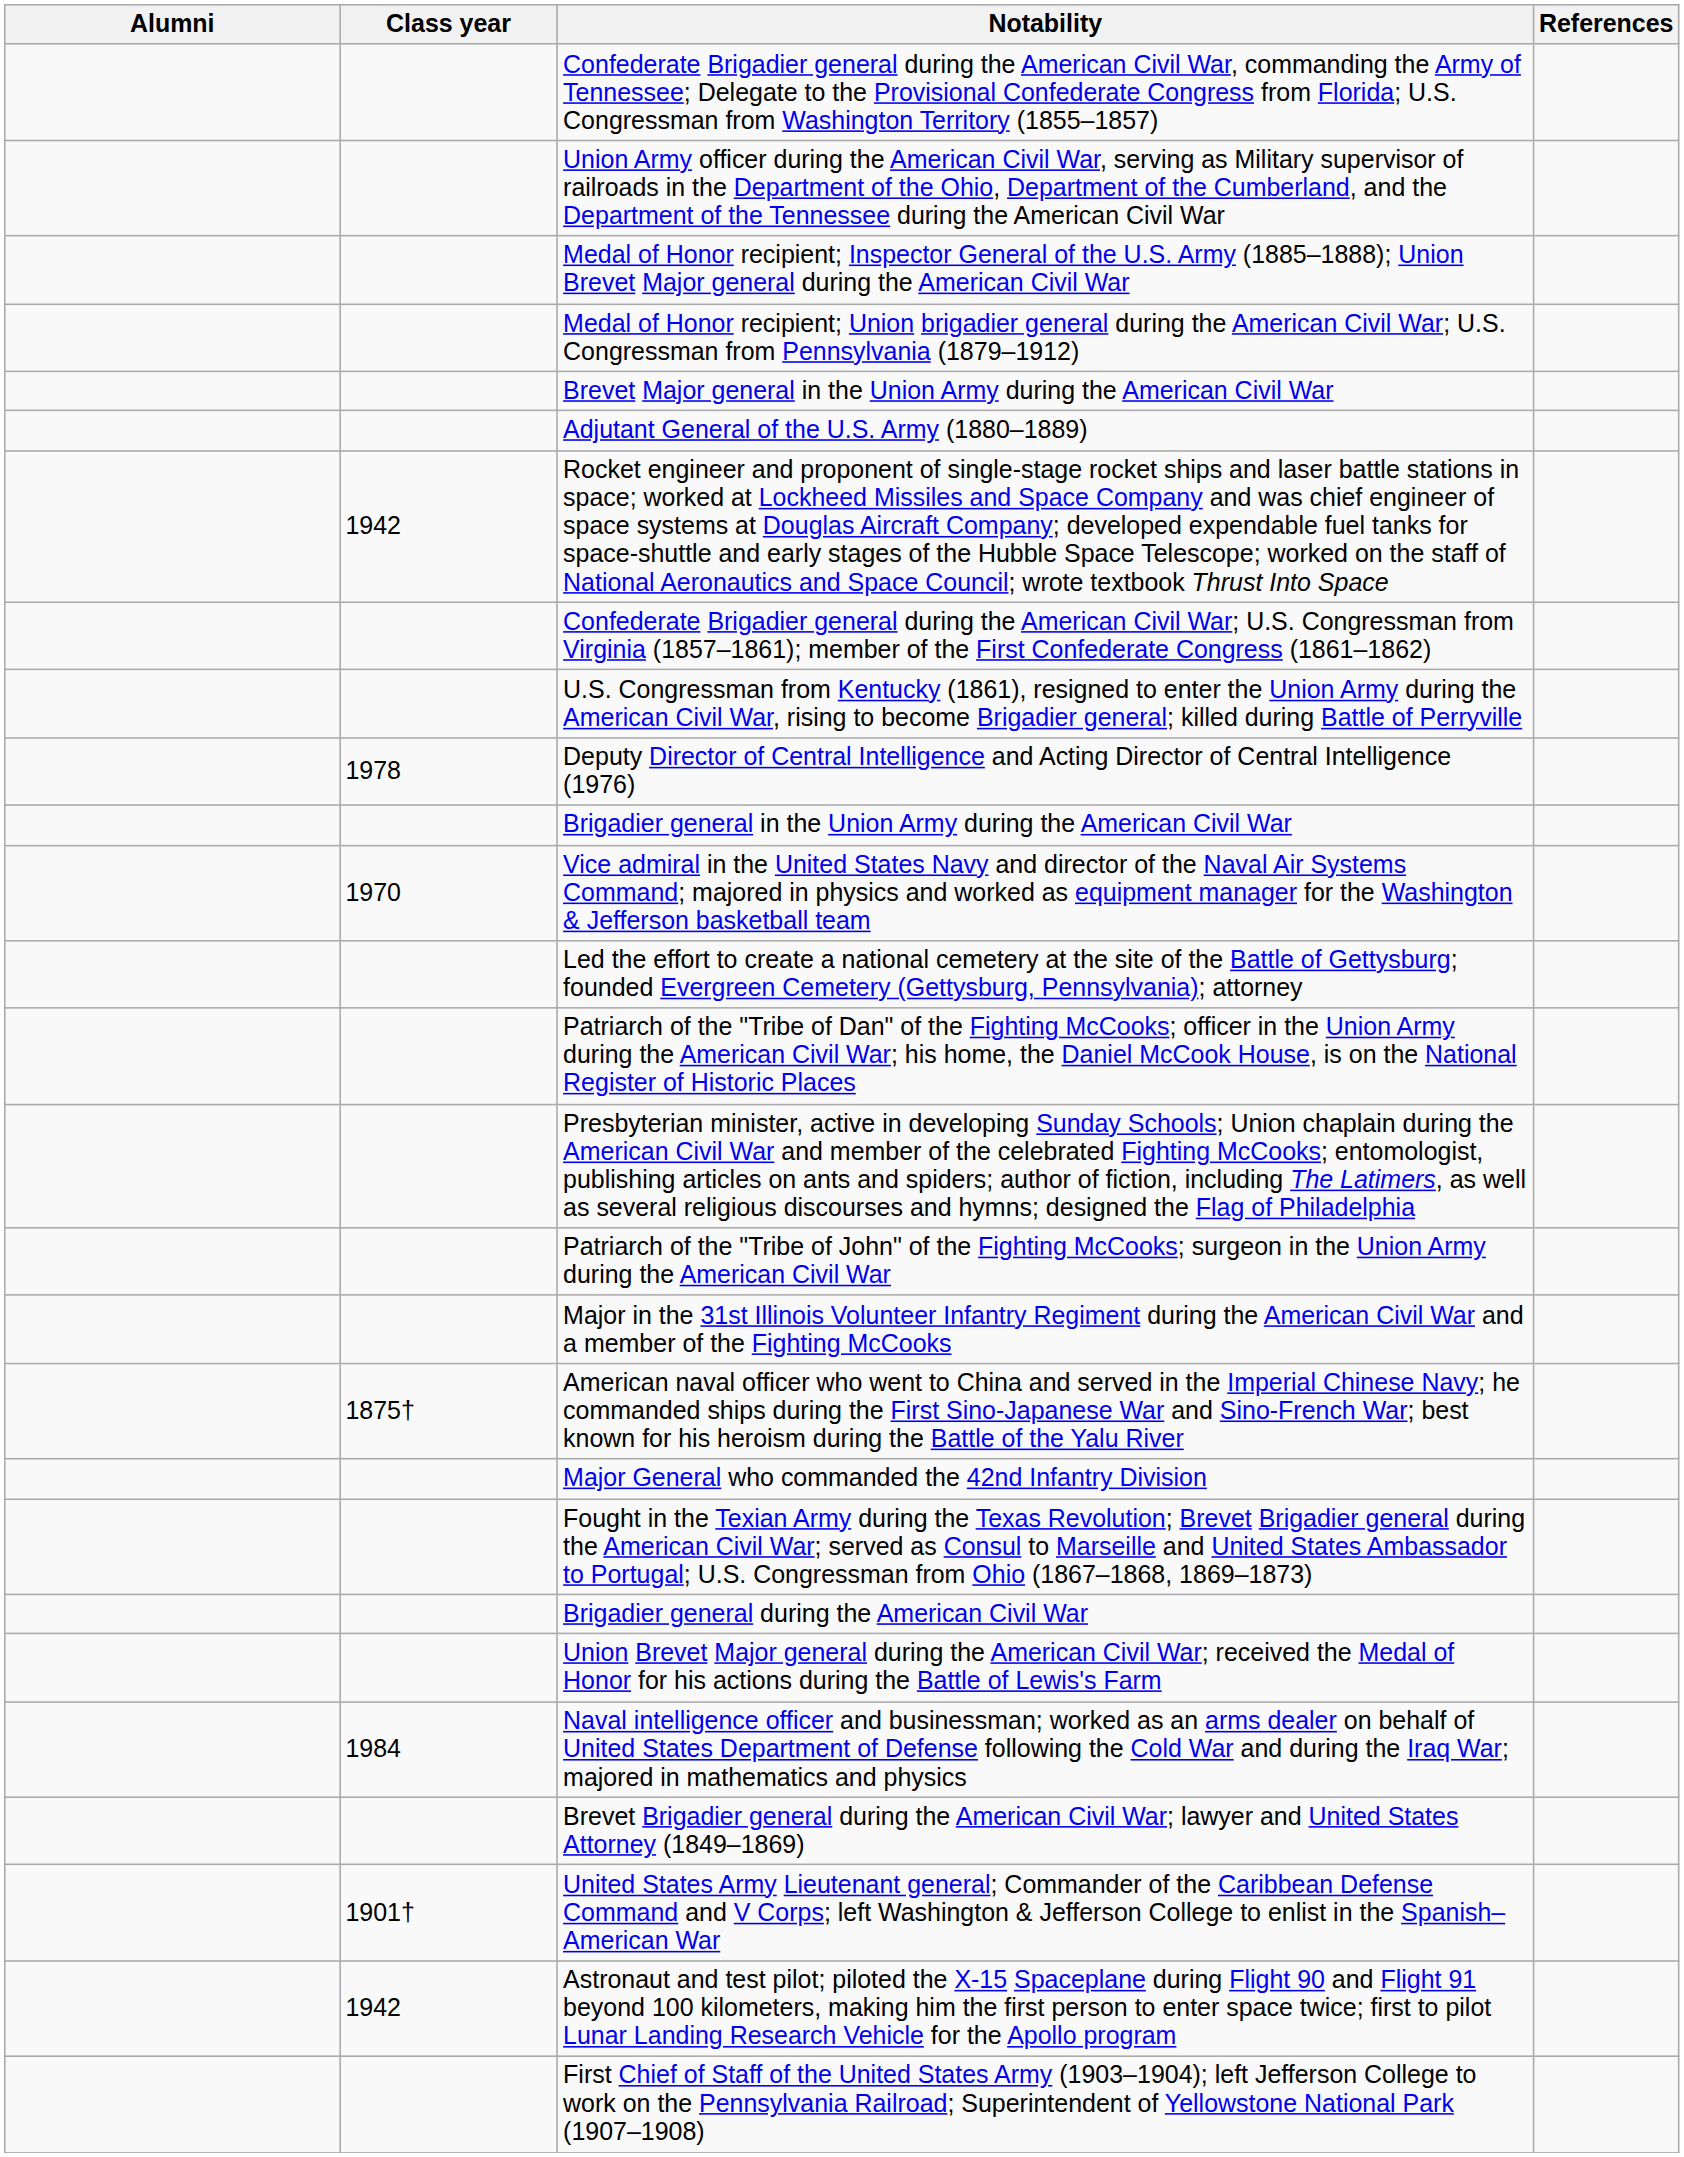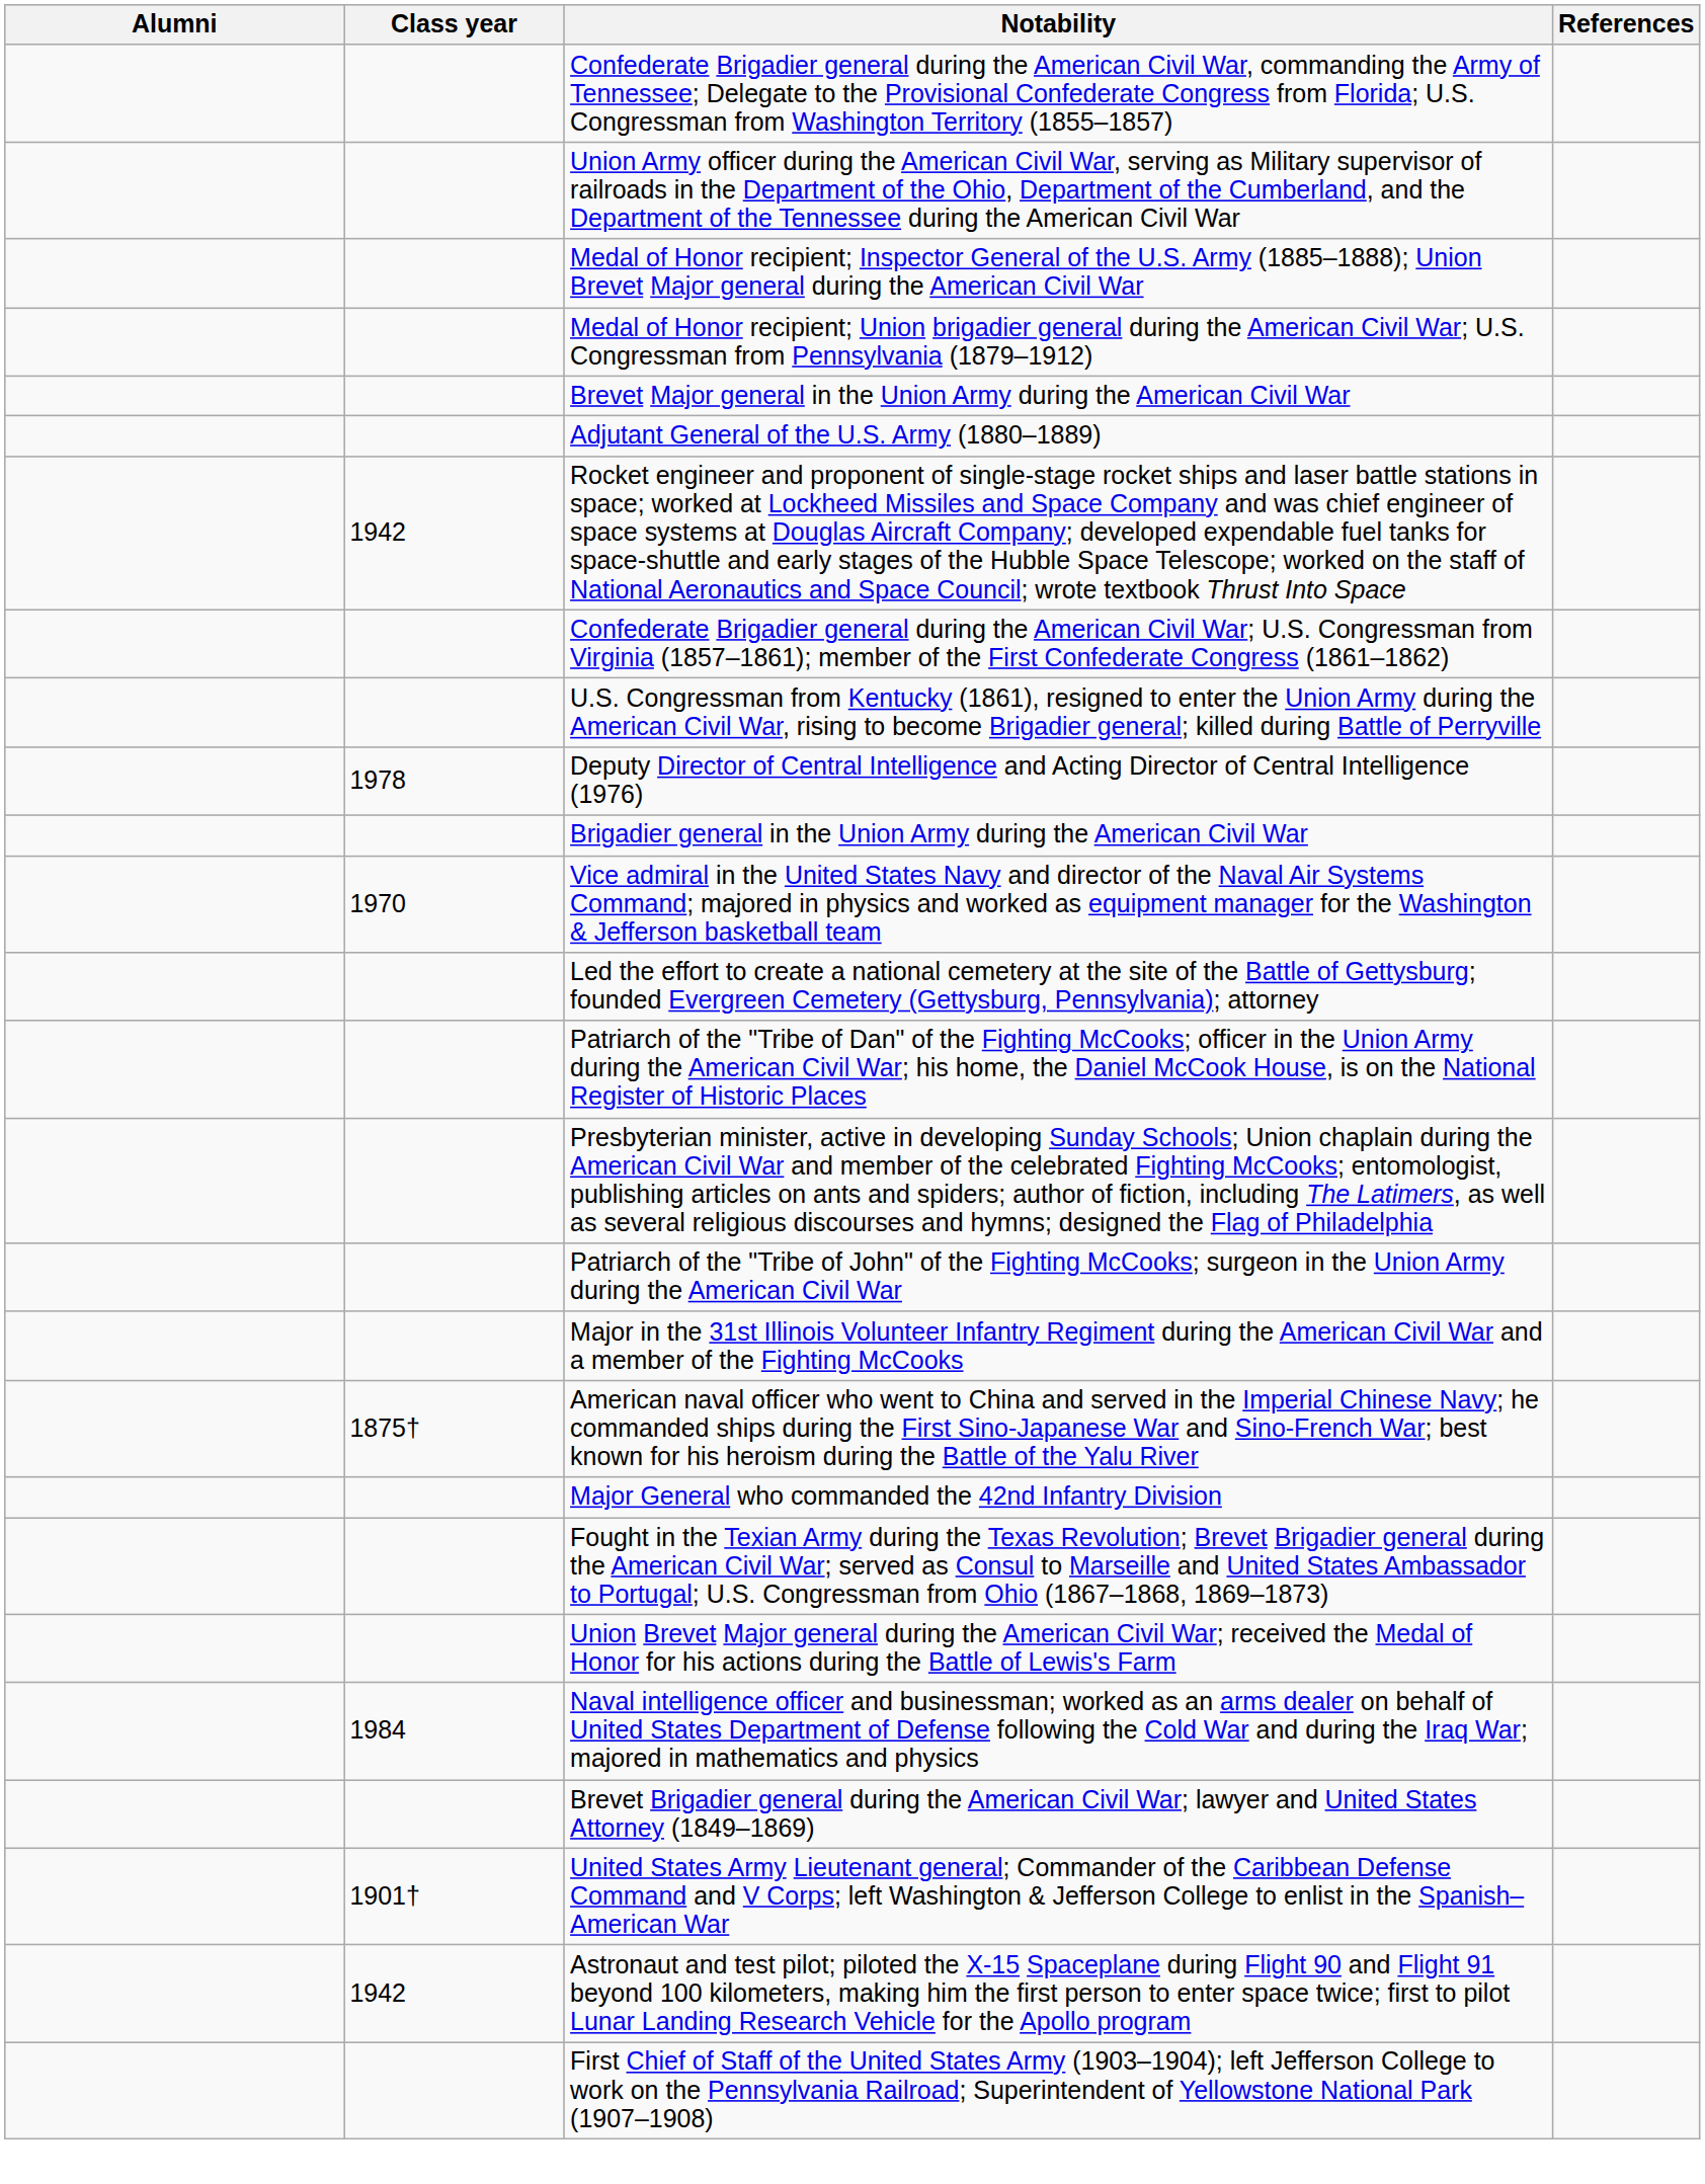 <table class="wikitable sortable col2center col4center vertical-align-top" width=85%>
 <tr>
 <th width="20%">Alumni</th>
 <th width="13%">Class year</th>
 <th width="*" class="unsortable">Notability</th>
 <th width="4%" class="unsortable">References</th>
 </tr>
 <tr>
 <td></td>
 <td></td>
 <td><a href='#'>Confederate</a> <a href='#'>Brigadier general</a> during the <a href='#'>American Civil War</a>, commanding the <a href='#'>Army of Tennessee</a>; Delegate to the <a href='#'>Provisional Confederate Congress</a> from <a href='#'>Florida</a>; U.S. Congressman from <a href='#'>Washington Territory</a> (1855–1857)</td>
 <td></td>
 </tr>
 <tr>
 <td></td>
 <td></td>
 <td><a href='#'>Union Army</a> officer during the <a href='#'>American Civil War</a>, serving as Military supervisor of railroads in the <a href='#'>Department of the Ohio</a>, <a href='#'>Department of the Cumberland</a>, and the <a href='#'>Department of the Tennessee</a> during the American Civil War</td>
 <td></td>
 </tr>
 <tr>
 <td></td>
 <td></td>
 <td><a href='#'>Medal of Honor</a> recipient; <a href='#'>Inspector General of the U.S. Army</a> (1885–1888); <a href='#'>Union</a> <a href='#'>Brevet</a> <a href='#'>Major general</a> during the <a href='#'>American Civil War</a></td>
 <td></td>
 </tr>
 <tr>
 <td></td>
 <td></td>
 <td><a href='#'>Medal of Honor</a> recipient; <a href='#'>Union</a> <a href='#'>brigadier general</a> during the <a href='#'>American Civil War</a>; U.S. Congressman from <a href='#'>Pennsylvania</a> (1879–1912)</td>
 <td></td>
 </tr>
 <tr>
 <td></td>
 <td></td>
 <td><a href='#'>Brevet</a> <a href='#'>Major general</a> in the <a href='#'>Union Army</a> during the <a href='#'>American Civil War</a></td>
 <td></td>
 </tr>
 <tr>
 <td></td>
 <td></td>
 <td><a href='#'>Adjutant General of the U.S. Army</a> (1880–1889)</td>
 <td></td>
 </tr>
 <tr>
 <td></td>
 <td>1942</td>
 <td>Rocket engineer and proponent of single-stage rocket ships and laser battle stations in space; worked at <a href='#'>Lockheed Missiles and Space Company</a> and was chief engineer of space systems at <a href='#'>Douglas Aircraft Company</a>; developed expendable fuel tanks for space-shuttle and early stages of the Hubble Space Telescope; worked on the staff of <a href='#'>National Aeronautics and Space Council</a>; wrote textbook <em>Thrust Into Space</em></td>
 <td></td>
 </tr>
 <tr>
 <td></td>
 <td></td>
 <td><a href='#'>Confederate</a> <a href='#'>Brigadier general</a> during the <a href='#'>American Civil War</a>; U.S. Congressman from <a href='#'>Virginia</a> (1857–1861); member of the <a href='#'>First Confederate Congress</a> (1861–1862)</td>
 <td></td>
 </tr>
 <tr>
 <td></td>
 <td></td>
 <td>U.S. Congressman from <a href='#'>Kentucky</a> (1861), resigned to enter the <a href='#'>Union Army</a> during the <a href='#'>American Civil War</a>, rising to become <a href='#'>Brigadier general</a>; killed during <a href='#'>Battle of Perryville</a></td>
 <td></td>
 </tr>
 <tr>
 <td></td>
 <td>1978</td>
 <td>Deputy <a href='#'>Director of Central Intelligence</a> and Acting Director of Central Intelligence (1976)</td>
 <td></td>
 </tr>
 <tr>
 <td></td>
 <td></td>
 <td><a href='#'>Brigadier general</a> in the <a href='#'>Union Army</a> during the <a href='#'>American Civil War</a></td>
 <td></td>
 </tr>
 <tr>
 <td></td>
 <td>1970</td>
 <td><a href='#'>Vice admiral</a> in the <a href='#'>United States Navy</a> and director of the <a href='#'>Naval Air Systems Command</a>; majored in physics and worked as <a href='#'>equipment manager</a> for the <a href='#'>Washington & Jefferson basketball team</a></td>
 <td></td>
 </tr>
 <tr>
 <td></td>
 <td></td>
 <td>Led the effort to create a national cemetery at the site of the <a href='#'>Battle of Gettysburg</a>; founded <a href='#'>Evergreen Cemetery (Gettysburg, Pennsylvania)</a>; attorney</td>
 <td></td>
 </tr>
 <tr>
 <td></td>
 <td></td>
 <td>Patriarch of the "Tribe of Dan" of the <a href='#'>Fighting McCooks</a>; officer in the <a href='#'>Union Army</a> during the <a href='#'>American Civil War</a>; his home, the <a href='#'>Daniel McCook House</a>, is on the <a href='#'>National Register of Historic Places</a></td>
 <td></td>
 </tr>
 <tr>
 <td></td>
 <td></td>
 <td>Presbyterian minister, active in developing <a href='#'>Sunday Schools</a>; Union chaplain during the <a href='#'>American Civil War</a> and member of the celebrated <a href='#'>Fighting McCooks</a>; entomologist, publishing articles on ants and spiders; author of fiction, including <em><a href='#'>The Latimers</a></em>, as well as several religious discourses and hymns; designed the <a href='#'>Flag of Philadelphia</a></td>
 <td></td>
 </tr>
 <tr>
 <td></td>
 <td></td>
 <td>Patriarch of the "Tribe of John" of the <a href='#'>Fighting McCooks</a>; surgeon in the <a href='#'>Union Army</a> during the <a href='#'>American Civil War</a></td>
 <td></td>
 </tr>
 <tr>
 <td></td>
 <td></td>
 <td>Major in the <a href='#'>31st Illinois Volunteer Infantry Regiment</a> during the <a href='#'>American Civil War</a> and a member of the <a href='#'>Fighting McCooks</a></td>
 <td></td>
 </tr>
 <tr>
 <td></td>
 <td>1875†</td>
 <td>American naval officer who went to China and served in the <a href='#'>Imperial Chinese Navy</a>; he commanded ships during the <a href='#'>First Sino-Japanese War</a> and <a href='#'>Sino-French War</a>; best known for his heroism during the <a href='#'>Battle of the Yalu River</a></td>
 <td></td>
 </tr>
 <tr>
 <td></td>
 <td></td>
 <td><a href='#'>Major General</a> who commanded the <a href='#'>42nd Infantry Division</a></td>
 <td></td>
 </tr>
 <tr>
 <td></td>
 <td></td>
 <td>Fought in the <a href='#'>Texian Army</a> during the <a href='#'>Texas Revolution</a>; <a href='#'>Brevet</a> <a href='#'>Brigadier general</a> during the <a href='#'>American Civil War</a>; served as <a href='#'>Consul</a> to <a href='#'>Marseille</a> and <a href='#'>United States Ambassador to Portugal</a>; U.S. Congressman from <a href='#'>Ohio</a> (1867–1868, 1869–1873)</td>
 <td></td>
 </tr>
 <tr>
 <td></td>
 <td></td>
-<td><a href='#'>Brigadier general</a> during the <a href='#'>American Civil War</a></td>
-<td></td>
-</tr>
-<tr>
-<td></td>
-<td></td>
 <td><a href='#'>Union</a> <a href='#'>Brevet</a> <a href='#'>Major general</a> during the <a href='#'>American Civil War</a>; received the <a href='#'>Medal of Honor</a> for his actions during the <a href='#'>Battle of Lewis's Farm</a></td>
 <td></td>
 </tr>
 <tr>
 <td></td>
 <td>1984</td>
 <td><a href='#'>Naval intelligence officer</a> and businessman; worked as an <a href='#'>arms dealer</a> on behalf of <a href='#'>United States Department of Defense</a> following the <a href='#'>Cold War</a> and during the <a href='#'>Iraq War</a>; majored in mathematics and physics</td>
 <td></td>
 </tr>
 <tr>
 <td></td>
 <td></td>
 <td>Brevet <a href='#'>Brigadier general</a> during the <a href='#'>American Civil War</a>; lawyer and <a href='#'>United States Attorney</a> (1849–1869)</td>
 <td></td>
 </tr>
 <tr>
 <td></td>
 <td>1901†</td>
 <td><a href='#'>United States Army</a> <a href='#'>Lieutenant general</a>; Commander of the <a href='#'>Caribbean Defense Command</a> and <a href='#'>V Corps</a>; left Washington & Jefferson College to enlist in the <a href='#'>Spanish–American War</a></td>
 <td></td>
 </tr>
 <tr>
 <td></td>
 <td>1942</td>
 <td>Astronaut and test pilot; piloted the <a href='#'>X-15</a> <a href='#'>Spaceplane</a> during <a href='#'>Flight 90</a> and <a href='#'>Flight 91</a> beyond 100 kilometers, making him the first person to enter space twice; first to pilot <a href='#'>Lunar Landing Research Vehicle</a> for the <a href='#'>Apollo program</a></td>
 <td></td>
 </tr>
 <tr>
 <td></td>
 <td></td>
 <td>First <a href='#'>Chief of Staff of the United States Army</a> (1903–1904); left Jefferson College to work on the <a href='#'>Pennsylvania Railroad</a>; Superintendent of <a href='#'>Yellowstone National Park</a> (1907–1908)</td>
 <td></td>
 </tr>
 </table>
